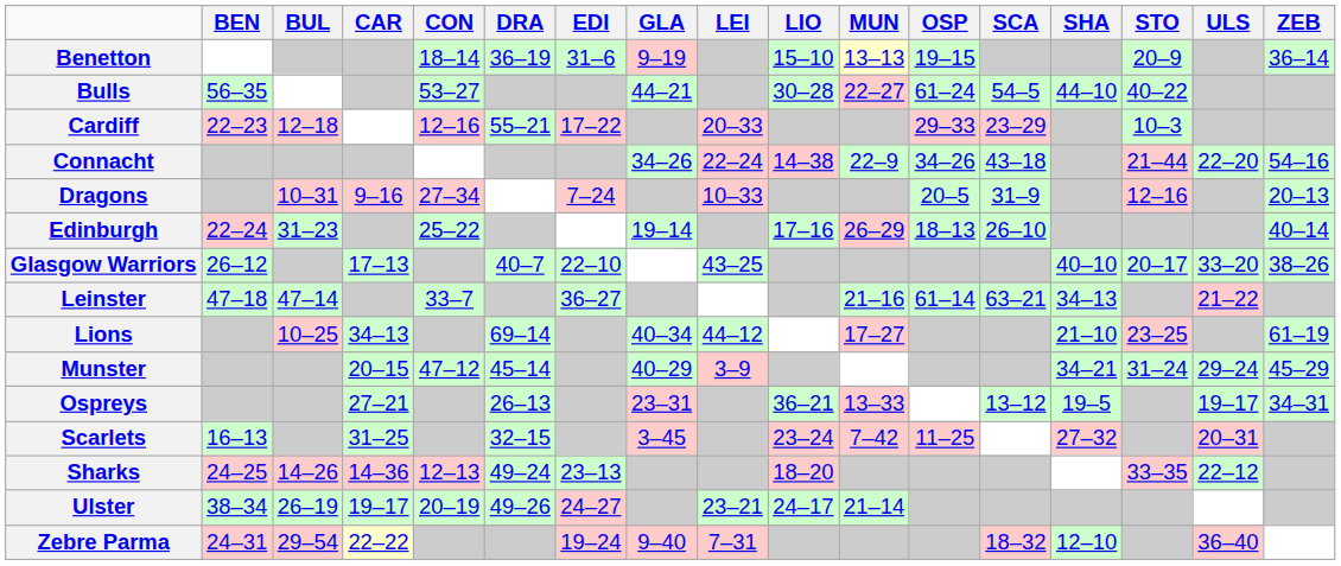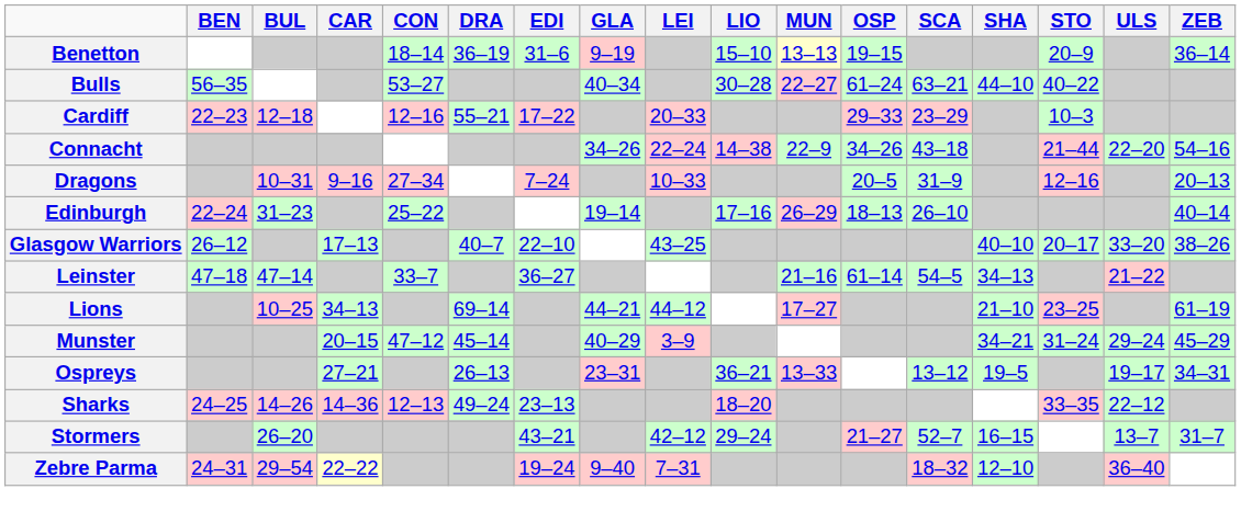 <table class="wikitable" style="text-align:center">
 <tr>
 <td></td>
 <th><a href='#'>BEN</a></th>
 <th><a href='#'>BUL</a></th>
 <th><a href='#'>CAR</a></th>
 <th><a href='#'>CON</a></th>
 <th><a href='#'>DRA</a></th>
 <th><a href='#'>EDI</a></th>
 <th><a href='#'>GLA</a></th>
 <th><a href='#'>LEI</a></th>
 <th><a href='#'>LIO</a></th>
 <th><a href='#'>MUN</a></th>
 <th><a href='#'>OSP</a></th>
 <th><a href='#'>SCA</a></th>
 <th><a href='#'>SHA</a></th>
 <th><a href='#'>STO</a></th>
 <th><a href='#'>ULS</a></th>
 <th><a href='#'>ZEB</a></th>
 </tr>
 <tr>
 <th><a href='#'>Benetton</a></th>
 <td style="background:#ffffff"></td>
 <td style="background:#cccccc"></td>
 <td style="background:#cccccc"></td>
 <td style="background:#ccffcc"><a href='#'>18–14</a></td>
 <td style="background:#ccffcc"><a href='#'>36–19</a></td>
 <td style="background:#ccffcc"><a href='#'>31–6</a></td>
 <td style="background:#ffcccc"><a href='#'>9–19</a></td>
 <td style="background:#cccccc"></td>
 <td style="background:#ccffcc"><a href='#'>15–10</a></td>
 <td style="background:#ffffcc"><a href='#'>13–13</a></td>
 <td style="background:#ccffcc"><a href='#'>19–15</a></td>
 <td style="background:#cccccc"></td>
 <td style="background:#cccccc"></td>
 <td style="background:#ccffcc"><a href='#'>20–9</a></td>
 <td style="background:#cccccc"></td>
 <td style="background:#ccffcc"><a href='#'>36–14</a></td>
 </tr>
 <tr>
 <th><a href='#'>Bulls</a></th>
 <td style="background:#ccffcc"><a href='#'>56–35</a></td>
 <td style="background:#ffffff"></td>
 <td style="background:#cccccc"></td>
 <td style="background:#ccffcc"><a href='#'>53–27</a></td>
 <td style="background:#cccccc"></td>
 <td style="background:#cccccc"></td>
-<td style="background:#ccffcc"><a href='#'>44–21</a></td>
+<td style="background:#ccffcc"><a href='#'>40–34</a></td>
 <td style="background:#cccccc"></td>
 <td style="background:#ccffcc"><a href='#'>30–28</a></td>
 <td style="background:#ffcccc"><a href='#'>22–27</a></td>
 <td style="background:#ccffcc"><a href='#'>61–24</a></td>
-<td style="background:#ccffcc"><a href='#'>54–5</a></td>
+<td style="background:#ccffcc"><a href='#'>63–21</a></td>
 <td style="background:#ccffcc"><a href='#'>44–10</a></td>
 <td style="background:#ccffcc"><a href='#'>40–22</a></td>
 <td style="background:#cccccc"></td>
 <td style="background:#cccccc"></td>
 </tr>
 <tr>
 <th><a href='#'>Cardiff</a></th>
 <td style="background:#ffcccc"><a href='#'>22–23</a></td>
 <td style="background:#ffcccc"><a href='#'>12–18</a></td>
 <td style="background:#ffffff"></td>
 <td style="background:#ffcccc"><a href='#'>12–16</a></td>
 <td style="background:#ccffcc"><a href='#'>55–21</a></td>
 <td style="background:#ffcccc"><a href='#'>17–22</a></td>
 <td style="background:#cccccc"></td>
 <td style="background:#ffcccc"><a href='#'>20–33</a></td>
 <td style="background:#cccccc"></td>
 <td style="background:#cccccc"></td>
 <td style="background:#ffcccc"><a href='#'>29–33</a></td>
 <td style="background:#ffcccc"><a href='#'>23–29</a></td>
 <td style="background:#cccccc"></td>
 <td style="background:#ccffcc"><a href='#'>10–3</a></td>
 <td style="background:#cccccc"></td>
 <td style="background:#cccccc"></td>
 </tr>
 <tr>
 <th><a href='#'>Connacht</a></th>
 <td style="background:#cccccc"></td>
 <td style="background:#cccccc"></td>
 <td style="background:#cccccc"></td>
 <td style="background:#ffffff"></td>
 <td style="background:#cccccc"></td>
 <td style="background:#cccccc"></td>
 <td style="background:#ccffcc"><a href='#'>34–26</a></td>
 <td style="background:#ffcccc"><a href='#'>22–24</a></td>
 <td style="background:#ffcccc"><a href='#'>14–38</a></td>
 <td style="background:#ccffcc"><a href='#'>22–9</a></td>
 <td style="background:#ccffcc"><a href='#'>34–26</a></td>
 <td style="background:#ccffcc"><a href='#'>43–18</a></td>
 <td style="background:#cccccc"></td>
 <td style="background:#ffcccc"><a href='#'>21–44</a></td>
 <td style="background:#ccffcc"><a href='#'>22–20</a></td>
 <td style="background:#ccffcc"><a href='#'>54–16</a></td>
 </tr>
 <tr>
 <th><a href='#'>Dragons</a></th>
 <td style="background:#cccccc"></td>
 <td style="background:#ffcccc"><a href='#'>10–31</a></td>
 <td style="background:#ffcccc"><a href='#'>9–16</a></td>
 <td style="background:#ffcccc"><a href='#'>27–34</a></td>
 <td style="background:#ffffff"></td>
 <td style="background:#ffcccc"><a href='#'>7–24</a></td>
 <td style="background:#cccccc"></td>
 <td style="background:#ffcccc"><a href='#'>10–33</a></td>
 <td style="background:#cccccc"></td>
 <td style="background:#cccccc"></td>
 <td style="background:#ccffcc"><a href='#'>20–5</a></td>
 <td style="background:#ccffcc"><a href='#'>31–9</a></td>
 <td style="background:#cccccc"></td>
 <td style="background:#ffcccc"><a href='#'>12–16</a></td>
 <td style="background:#cccccc"></td>
 <td style="background:#ccffcc"><a href='#'>20–13</a></td>
 </tr>
 <tr>
 <th><a href='#'>Edinburgh</a></th>
 <td style="background:#ffcccc"><a href='#'>22–24</a></td>
 <td style="background:#ccffcc"><a href='#'>31–23</a></td>
 <td style="background:#cccccc"></td>
 <td style="background:#ccffcc"><a href='#'>25–22</a></td>
 <td style="background:#cccccc"></td>
 <td style="background:#ffffff"></td>
 <td style="background:#ccffcc"><a href='#'>19–14</a></td>
 <td style="background:#cccccc"></td>
 <td style="background:#ccffcc"><a href='#'>17–16</a></td>
 <td style="background:#ffcccc"><a href='#'>26–29</a></td>
 <td style="background:#ccffcc"><a href='#'>18–13</a></td>
 <td style="background:#ccffcc"><a href='#'>26–10</a></td>
 <td style="background:#cccccc"></td>
 <td style="background:#cccccc"></td>
 <td style="background:#cccccc"></td>
 <td style="background:#ccffcc"><a href='#'>40–14</a></td>
 </tr>
 <tr>
 <th><a href='#'>Glasgow Warriors</a></th>
 <td style="background:#ccffcc"><a href='#'>26–12</a></td>
 <td style="background:#cccccc"></td>
 <td style="background:#ccffcc"><a href='#'>17–13</a></td>
 <td style="background:#cccccc"></td>
 <td style="background:#ccffcc"><a href='#'>40–7</a></td>
 <td style="background:#ccffcc"><a href='#'>22–10</a></td>
 <td style="background:#ffffff"></td>
 <td style="background:#ccffcc"><a href='#'>43–25</a></td>
 <td style="background:#cccccc"></td>
 <td style="background:#cccccc"></td>
 <td style="background:#cccccc"></td>
 <td style="background:#cccccc"></td>
 <td style="background:#ccffcc"><a href='#'>40–10</a></td>
 <td style="background:#ccffcc"><a href='#'>20–17</a></td>
 <td style="background:#ccffcc"><a href='#'>33–20</a></td>
 <td style="background:#ccffcc"><a href='#'>38–26</a></td>
 </tr>
 <tr>
 <th><a href='#'>Leinster</a></th>
 <td style="background:#ccffcc"><a href='#'>47–18</a></td>
 <td style="background:#ccffcc"><a href='#'>47–14</a></td>
 <td style="background:#cccccc"></td>
 <td style="background:#ccffcc"><a href='#'>33–7</a></td>
 <td style="background:#cccccc"></td>
 <td style="background:#ccffcc"><a href='#'>36–27</a></td>
 <td style="background:#cccccc"></td>
 <td style="background:#ffffff"></td>
 <td style="background:#cccccc"></td>
 <td style="background:#ccffcc"><a href='#'>21–16</a></td>
 <td style="background:#ccffcc"><a href='#'>61–14</a></td>
-<td style="background:#ccffcc"><a href='#'>63–21</a></td>
+<td style="background:#ccffcc"><a href='#'>54–5</a></td>
 <td style="background:#ccffcc"><a href='#'>34–13</a></td>
 <td style="background:#cccccc"></td>
 <td style="background:#ffcccc"><a href='#'>21–22</a></td>
 <td style="background:#cccccc"></td>
 </tr>
 <tr>
 <th><a href='#'>Lions</a></th>
 <td style="background:#cccccc"></td>
 <td style="background:#ffcccc"><a href='#'>10–25</a></td>
 <td style="background:#ccffcc"><a href='#'>34–13</a></td>
 <td style="background:#cccccc"></td>
 <td style="background:#ccffcc"><a href='#'>69–14</a></td>
 <td style="background:#cccccc"></td>
-<td style="background:#ccffcc"><a href='#'>40–34</a></td>
+<td style="background:#ccffcc"><a href='#'>44–21</a></td>
 <td style="background:#ccffcc"><a href='#'>44–12</a></td>
 <td style="background:#ffffff"></td>
 <td style="background:#ffcccc"><a href='#'>17–27</a></td>
 <td style="background:#cccccc"></td>
 <td style="background:#cccccc"></td>
 <td style="background:#ccffcc"><a href='#'>21–10</a></td>
 <td style="background:#ffcccc"><a href='#'>23–25</a></td>
 <td style="background:#cccccc"></td>
 <td style="background:#ccffcc"><a href='#'>61–19</a></td>
 </tr>
 <tr>
 <th><a href='#'>Munster</a></th>
 <td style="background:#cccccc"></td>
 <td style="background:#cccccc"></td>
 <td style="background:#ccffcc"><a href='#'>20–15</a></td>
 <td style="background:#ccffcc"><a href='#'>47–12</a></td>
 <td style="background:#ccffcc"><a href='#'>45–14</a></td>
 <td style="background:#cccccc"></td>
 <td style="background:#ccffcc"><a href='#'>40–29</a></td>
 <td style="background:#ffcccc"><a href='#'>3–9</a></td>
 <td style="background:#cccccc"></td>
 <td style="background:#ffffff"></td>
 <td style="background:#cccccc"></td>
 <td style="background:#cccccc"></td>
 <td style="background:#ccffcc"><a href='#'>34–21</a></td>
 <td style="background:#ccffcc"><a href='#'>31–24</a></td>
 <td style="background:#ccffcc"><a href='#'>29–24</a></td>
 <td style="background:#ccffcc"><a href='#'>45–29</a></td>
 </tr>
 <tr>
 <th><a href='#'>Ospreys</a></th>
 <td style="background:#cccccc"></td>
 <td style="background:#cccccc"></td>
 <td style="background:#ccffcc"><a href='#'>27–21</a></td>
 <td style="background:#cccccc"></td>
 <td style="background:#ccffcc"><a href='#'>26–13</a></td>
 <td style="background:#cccccc"></td>
 <td style="background:#ffcccc"><a href='#'>23–31</a></td>
 <td style="background:#cccccc"></td>
 <td style="background:#ccffcc"><a href='#'>36–21</a></td>
 <td style="background:#ffcccc"><a href='#'>13–33</a></td>
 <td style="background:#ffffff"></td>
 <td style="background:#ccffcc"><a href='#'>13–12</a></td>
 <td style="background:#ccffcc"><a href='#'>19–5</a></td>
 <td style="background:#cccccc"></td>
 <td style="background:#ccffcc"><a href='#'>19–17</a></td>
 <td style="background:#ccffcc"><a href='#'>34–31</a></td>
 </tr>
 <tr>
-<th><a href='#'>Scarlets</a></th>
-<td style="background:#ccffcc"><a href='#'>16–13</a></td>
-<td style="background:#cccccc"></td>
-<td style="background:#ccffcc"><a href='#'>31–25</a></td>
-<td style="background:#cccccc"></td>
-<td style="background:#ccffcc"><a href='#'>32–15</a></td>
-<td style="background:#cccccc"></td>
-<td style="background:#ffcccc"><a href='#'>3–45</a></td>
-<td style="background:#cccccc"></td>
-<td style="background:#ffcccc"><a href='#'>23–24</a></td>
-<td style="background:#ffcccc"><a href='#'>7–42</a></td>
-<td style="background:#ffcccc"><a href='#'>11–25</a></td>
-<td style="background:#ffffff"></td>
-<td style="background:#ffcccc"><a href='#'>27–32</a></td>
-<td style="background:#cccccc"></td>
-<td style="background:#ffcccc"><a href='#'>20–31</a></td>
-<td style="background:#cccccc"></td>
-</tr>
-<tr>
 <th><a href='#'>Sharks</a></th>
 <td style="background:#ffcccc"><a href='#'>24–25</a></td>
 <td style="background:#ffcccc"><a href='#'>14–26</a></td>
 <td style="background:#ffcccc"><a href='#'>14–36</a></td>
 <td style="background:#ffcccc"><a href='#'>12–13</a></td>
 <td style="background:#ccffcc"><a href='#'>49–24</a></td>
 <td style="background:#ccffcc"><a href='#'>23–13</a></td>
 <td style="background:#cccccc"></td>
 <td style="background:#cccccc"></td>
 <td style="background:#ffcccc"><a href='#'>18–20</a></td>
 <td style="background:#cccccc"></td>
 <td style="background:#cccccc"></td>
 <td style="background:#cccccc"></td>
 <td style="background:#ffffff"></td>
 <td style="background:#ffcccc"><a href='#'>33–35</a></td>
 <td style="background:#ccffcc"><a href='#'>22–12</a></td>
 <td style="background:#cccccc"></td>
 </tr>
 <tr>
-<th><a href='#'>Ulster</a></th>
-<td style="background:#ccffcc"><a href='#'>38–34</a></td>
-<td style="background:#ccffcc"><a href='#'>26–19</a></td>
-<td style="background:#ccffcc"><a href='#'>19–17</a></td>
-<td style="background:#ccffcc"><a href='#'>20–19</a></td>
-<td style="background:#ccffcc"><a href='#'>49–26</a></td>
-<td style="background:#ffcccc"><a href='#'>24–27</a></td>
+<th><a href='#'>Stormers</a></th>
 <td style="background:#cccccc"></td>
-<td style="background:#ccffcc"><a href='#'>23–21</a></td>
-<td style="background:#ccffcc"><a href='#'>24–17</a></td>
-<td style="background:#ccffcc"><a href='#'>21–14</a></td>
+<td style="background:#ccffcc"><a href='#'>26–20</a></td>
 <td style="background:#cccccc"></td>
 <td style="background:#cccccc"></td>
 <td style="background:#cccccc"></td>
+<td style="background:#ccffcc"><a href='#'>43–21</a></td>
 <td style="background:#cccccc"></td>
+<td style="background:#ccffcc"><a href='#'>42–12</a></td>
+<td style="background:#ccffcc"><a href='#'>29–24</a></td>
+<td style="background:#cccccc"></td>
+<td style="background:#ffcccc"><a href='#'>21–27</a></td>
+<td style="background:#ccffcc"><a href='#'>52–7</a></td>
+<td style="background:#ccffcc"><a href='#'>16–15</a></td>
 <td style="background:#ffffff"></td>
-<td style="background:#cccccc"></td>
+<td style="background:#ccffcc"><a href='#'>13–7</a></td>
+<td style="background:#ccffcc"><a href='#'>31–7</a></td>
 </tr>
 <tr>
 <th><a href='#'>Zebre Parma</a></th>
 <td style="background:#ffcccc"><a href='#'>24–31</a></td>
 <td style="background:#ffcccc"><a href='#'>29–54</a></td>
 <td style="background:#ffffcc"><a href='#'>22–22</a></td>
 <td style="background:#cccccc"></td>
 <td style="background:#cccccc"></td>
 <td style="background:#ffcccc"><a href='#'>19–24</a></td>
 <td style="background:#ffcccc"><a href='#'>9–40</a></td>
 <td style="background:#ffcccc"><a href='#'>7–31</a></td>
 <td style="background:#cccccc"></td>
 <td style="background:#cccccc"></td>
 <td style="background:#cccccc"></td>
 <td style="background:#ffcccc"><a href='#'>18–32</a></td>
 <td style="background:#ccffcc"><a href='#'>12–10</a></td>
 <td style="background:#cccccc"></td>
 <td style="background:#ffcccc"><a href='#'>36–40</a></td>
 <td style="background:#ffffff"></td>
 </tr>
 </table>
